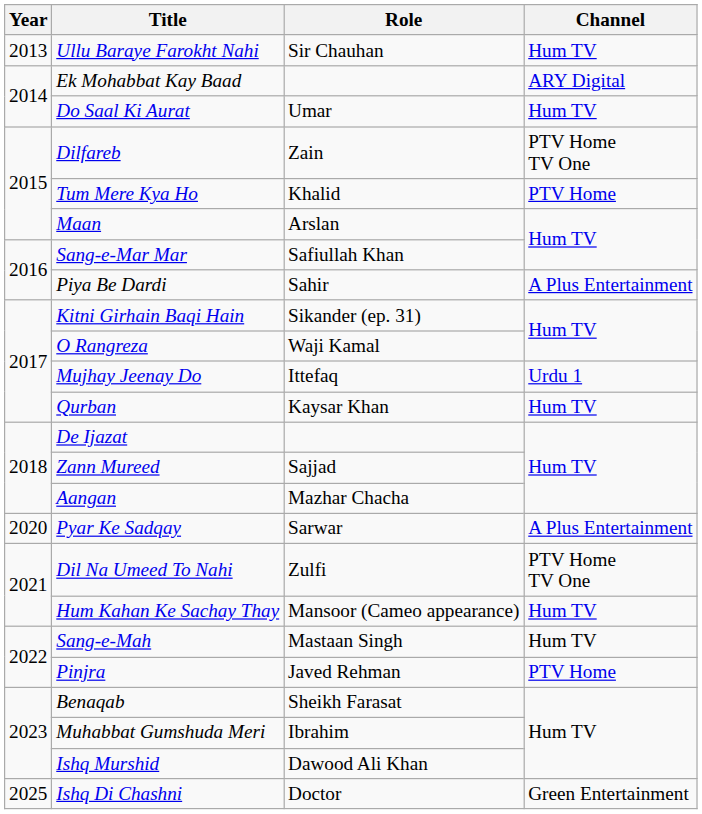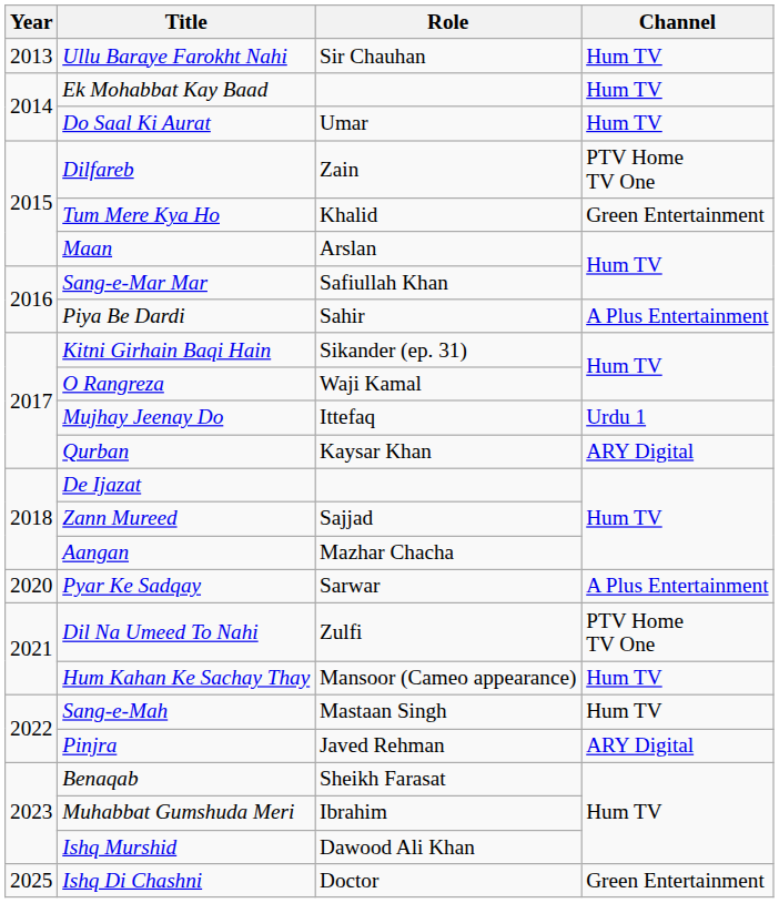 <table class="wikitable">
 <tr>
 <th>Year</th>
 <th>Title</th>
 <th>Role</th>
 <th>Channel</th>
 </tr>
 <tr>
 <td>2013</td>
 <td><em><a href='#'>Ullu Baraye Farokht Nahi</a></em></td>
 <td>Sir Chauhan</td>
 <td><a href='#'>Hum TV</a></td>
 </tr>
 <tr>
 <td rowspan=2>2014</td>
 <td><em>Ek Mohabbat Kay Baad</em></td>
 <td></td>
-<td><a href='#'>ARY Digital</a></td>
+<td><a href='#'>Hum TV</a></td>
 </tr>
 <tr>
 <td><em><a href='#'>Do Saal Ki Aurat</a></em></td>
 <td>Umar</td>
 <td><a href='#'>Hum TV</a></td>
 </tr>
 <tr>
 <td rowspan="3">2015</td>
 <td><em><a href='#'>Dilfareb</a></em></td>
 <td>Zain</td>
 <td>PTV Home<br>TV One</td>
 </tr>
 <tr>
 <td><em><a href='#'>Tum Mere Kya Ho</a></em></td>
 <td>Khalid</td>
-<td><a href='#'>PTV Home</a></td>
+<td>Green Entertainment</td>
 </tr>
 <tr>
 <td><em><a href='#'>Maan</a></em></td>
 <td>Arslan</td>
 <td rowspan="2"><a href='#'>Hum TV</a></td>
 </tr>
 <tr>
 <td rowspan="2">2016</td>
 <td><em><a href='#'>Sang-e-Mar Mar</a></em></td>
 <td>Safiullah Khan</td>
 </tr>
 <tr>
 <td><em>Piya Be Dardi</em></td>
 <td>Sahir</td>
 <td><a href='#'>A Plus Entertainment</a></td>
 </tr>
 <tr>
 <td rowspan="4">2017</td>
 <td><em><a href='#'>Kitni Girhain Baqi Hain</a></em></td>
 <td>Sikander (ep. 31)</td>
 <td rowspan="2"><a href='#'>Hum TV</a></td>
 </tr>
 <tr>
 <td><em><a href='#'>O Rangreza</a></em></td>
 <td>Waji Kamal</td>
 </tr>
 <tr>
 <td><em><a href='#'>Mujhay Jeenay Do</a></em></td>
 <td>Ittefaq</td>
 <td><a href='#'>Urdu 1</a></td>
 </tr>
 <tr>
 <td><em><a href='#'>Qurban</a></em></td>
 <td>Kaysar Khan</td>
-<td><a href='#'>Hum TV</a></td>
+<td><a href='#'>ARY Digital</a></td>
 </tr>
 <tr>
 <td rowspan="3">2018</td>
 <td><em><a href='#'>De Ijazat</a></em></td>
 <td></td>
 <td rowspan="3"><a href='#'>Hum TV</a></td>
 </tr>
 <tr>
 <td><em><a href='#'>Zann Mureed</a></em></td>
 <td>Sajjad</td>
 </tr>
 <tr>
 <td><em><a href='#'>Aangan</a></em></td>
 <td>Mazhar Chacha</td>
 </tr>
 <tr>
 <td>2020</td>
 <td><em><a href='#'>Pyar Ke Sadqay</a></em></td>
 <td>Sarwar</td>
 <td><a href='#'>A Plus Entertainment</a></td>
 </tr>
 <tr>
 <td rowspan="2">2021</td>
 <td><em><a href='#'>Dil Na Umeed To Nahi</a></em></td>
 <td>Zulfi</td>
 <td>PTV Home<br>TV One</td>
 </tr>
 <tr>
 <td><em><a href='#'>Hum Kahan Ke Sachay Thay</a></em></td>
 <td>Mansoor (Cameo appearance)</td>
 <td><a href='#'>Hum TV</a></td>
 </tr>
 <tr>
 <td rowspan="2">2022</td>
 <td><em><a href='#'>Sang-e-Mah</a></em></td>
 <td>Mastaan Singh</td>
 <td>Hum TV</td>
 </tr>
 <tr>
 <td><em><a href='#'>Pinjra</a></em></td>
 <td>Javed Rehman</td>
-<td><a href='#'>PTV Home</a></td>
+<td><a href='#'>ARY Digital</a></td>
 </tr>
 <tr>
 <td rowspan="3">2023</td>
 <td><em>Benaqab</em></td>
 <td>Sheikh Farasat</td>
 <td rowspan="3">Hum TV</td>
 </tr>
 <tr>
 <td><em>Muhabbat Gumshuda Meri</em></td>
 <td>Ibrahim</td>
 </tr>
 <tr>
 <td><em><a href='#'>Ishq Murshid</a></em></td>
 <td>Dawood Ali Khan</td>
 </tr>
 <tr>
 <td>2025</td>
 <td><em><a href='#'>Ishq Di Chashni</a></em></td>
 <td>Doctor</td>
 <td>Green Entertainment</td>
 </tr>
 </table>
